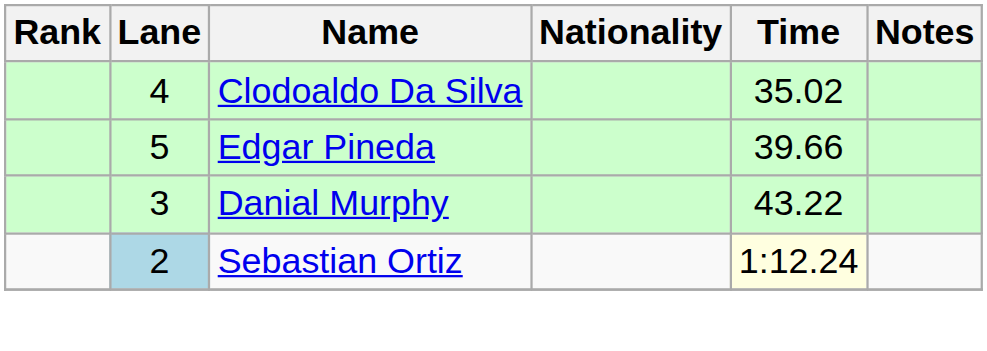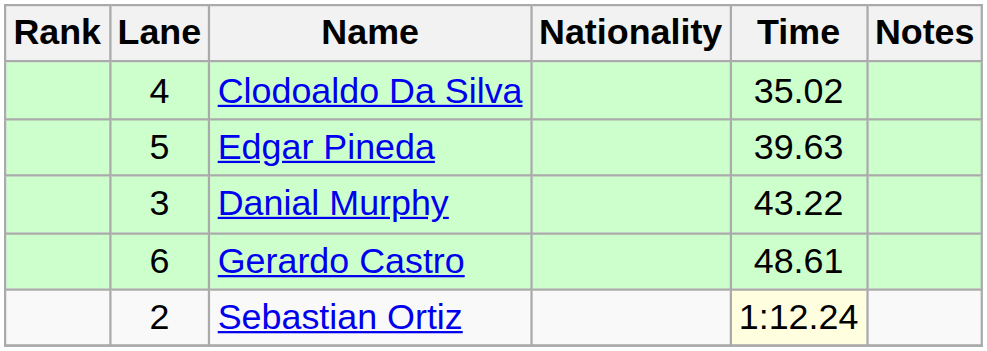 <table class="wikitable sortable" style="text-align:center">
 <tr>
 <th>Rank</th>
 <th>Lane</th>
 <th>Name</th>
 <th>Nationality</th>
 <th>Time </th>
 <th>Notes</th>
 </tr>
 <tr bgcolor=ccffcc>
 <td></td>
 <td>4</td>
 <td align=left><a href='#'>Clodoaldo Da Silva</a></td>
 <td align=left></td>
 <td>35.02</td>
 <td></td>
 </tr>
 <tr bgcolor=ccffcc>
 <td></td>
 <td>5</td>
 <td align=left><a href='#'>Edgar Pineda</a></td>
 <td align=left></td>
-<td>39.66</td>
+<td>39.63</td>
 <td></td>
 </tr>
 <tr bgcolor=ccffcc>
 <td></td>
 <td>3</td>
 <td align=left><a href='#'>Danial Murphy</a></td>
 <td align=left></td>
 <td>43.22</td>
 <td></td>
 </tr>
+<tr bgcolor=ccffcc>
+<td></td>
+<td>6</td>
+<td align=left><a href='#'>Gerardo Castro</a></td>
+<td align=left></td>
+<td>48.61</td>
+<td></td>
+</tr>
 <tr>
 <td></td>
-<td style="background: lightblue;">2</td>
+<td>2</td>
 <td align=left><a href='#'>Sebastian Ortiz</a></td>
 <td align=left></td>
 <td style="background: lightyellow;">1:12.24</td>
 <td></td>
 </tr>
 <tr>
 </tr>
 </table>
